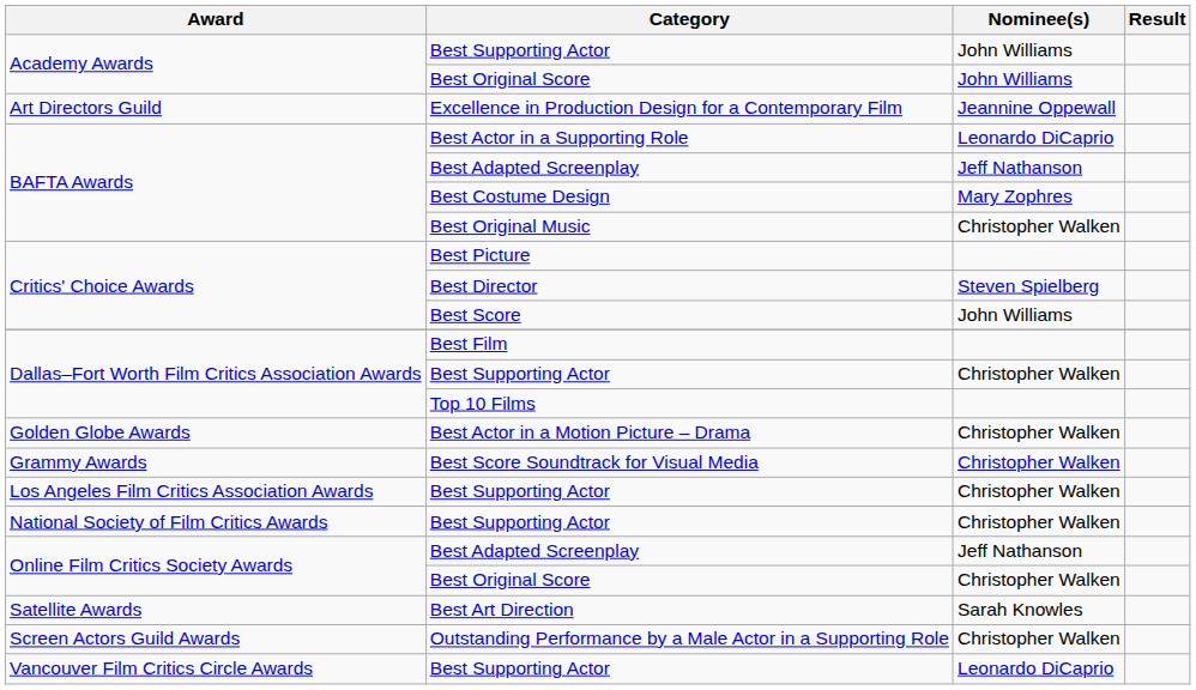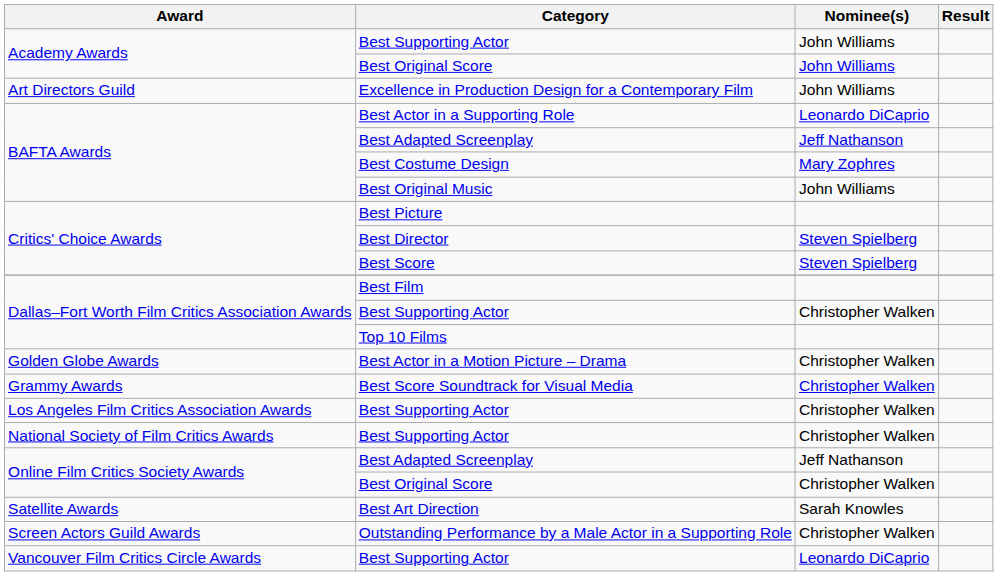 <table class="wikitable sortable">
 <tr>
 <th>Award</th>
 <th>Category</th>
 <th>Nominee(s)</th>
 <th>Result</th>
 </tr>
 <tr>
 <td rowspan="2"><a href='#'>Academy Awards</a></td>
 <td><a href='#'>Best Supporting Actor</a></td>
 <td>John Williams</td>
 <td></td>
 </tr>
 <tr>
 <td><a href='#'>Best Original Score</a></td>
 <td><a href='#'>John Williams</a></td>
 <td></td>
 </tr>
 <tr>
 <td><a href='#'>Art Directors Guild</a></td>
 <td><a href='#'>Excellence in Production Design for a Contemporary Film</a></td>
-<td><a href='#'>Jeannine Oppewall</a></td>
+<td>John Williams</td>
 <td></td>
 </tr>
 <tr>
 <td rowspan="4"><a href='#'>BAFTA Awards</a></td>
 <td><a href='#'>Best Actor in a Supporting Role</a></td>
 <td><a href='#'>Leonardo DiCaprio</a></td>
 <td></td>
 </tr>
 <tr>
 <td><a href='#'>Best Adapted Screenplay</a></td>
 <td><a href='#'>Jeff Nathanson</a></td>
 <td></td>
 </tr>
 <tr>
 <td><a href='#'>Best Costume Design</a></td>
 <td><a href='#'>Mary Zophres</a></td>
 <td></td>
 </tr>
 <tr>
 <td><a href='#'>Best Original Music</a></td>
-<td>Christopher Walken</td>
+<td>John Williams</td>
 <td></td>
 </tr>
 <tr>
 <td rowspan="3"><a href='#'>Critics' Choice Awards</a></td>
 <td><a href='#'>Best Picture</a></td>
 <td></td>
 <td></td>
 </tr>
 <tr>
 <td><a href='#'>Best Director</a></td>
 <td><a href='#'>Steven Spielberg</a></td>
 <td></td>
 </tr>
 <tr>
 <td><a href='#'>Best Score</a></td>
-<td>John Williams</td>
+<td><a href='#'>Steven Spielberg</a></td>
 <td></td>
 </tr>
 <tr>
 </tr>
 <tr>
 <td rowspan="3"><a href='#'>Dallas–Fort Worth Film Critics Association Awards</a></td>
 <td><a href='#'>Best Film</a></td>
 <td></td>
 <td></td>
 </tr>
 <tr>
 <td><a href='#'>Best Supporting Actor</a></td>
 <td>Christopher Walken</td>
 <td></td>
 </tr>
 <tr>
 <td><a href='#'>Top 10 Films</a></td>
 <td></td>
 <td></td>
 </tr>
 <tr>
 <td><a href='#'>Golden Globe Awards</a></td>
 <td><a href='#'>Best Actor in a Motion Picture – Drama</a></td>
 <td>Christopher Walken</td>
 <td></td>
 </tr>
 <tr>
 <td><a href='#'>Grammy Awards</a></td>
 <td><a href='#'>Best Score Soundtrack for Visual Media</a></td>
 <td><a href='#'>Christopher Walken</a></td>
 <td></td>
 </tr>
 <tr>
 <td><a href='#'>Los Angeles Film Critics Association Awards</a></td>
 <td><a href='#'>Best Supporting Actor</a></td>
 <td>Christopher Walken</td>
 <td></td>
 </tr>
 <tr>
 <td><a href='#'>National Society of Film Critics Awards</a></td>
 <td><a href='#'>Best Supporting Actor</a></td>
 <td>Christopher Walken</td>
 <td></td>
 </tr>
 <tr>
 <td rowspan="2"><a href='#'>Online Film Critics Society Awards</a></td>
 <td><a href='#'>Best Adapted Screenplay</a></td>
 <td>Jeff Nathanson</td>
 <td></td>
 </tr>
 <tr>
 <td><a href='#'>Best Original Score</a></td>
 <td>Christopher Walken</td>
 <td></td>
 </tr>
 <tr>
 <td><a href='#'>Satellite Awards</a></td>
 <td><a href='#'>Best Art Direction</a></td>
 <td>Sarah Knowles</td>
 <td></td>
 </tr>
 <tr>
 <td><a href='#'>Screen Actors Guild Awards</a></td>
 <td><a href='#'>Outstanding Performance by a Male Actor in a Supporting Role</a></td>
 <td>Christopher Walken</td>
 <td></td>
 </tr>
 <tr>
 <td><a href='#'>Vancouver Film Critics Circle Awards</a></td>
 <td><a href='#'>Best Supporting Actor</a></td>
 <td><a href='#'>Leonardo DiCaprio</a></td>
 <td></td>
 </tr>
 </table>
